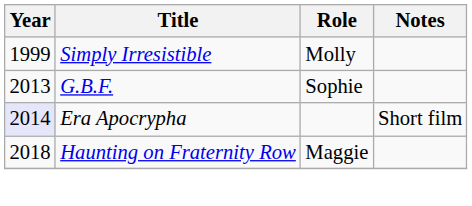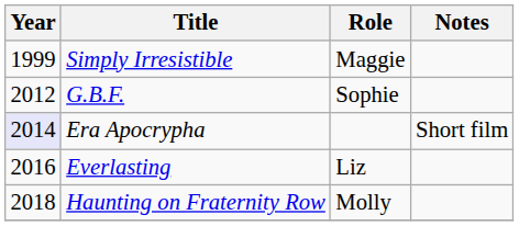 <table class="wikitable sortable">
 <tr>
 <th>Year</th>
 <th>Title</th>
 <th>Role</th>
 <th class="unsortable">Notes</th>
 </tr>
 <tr>
 <td>1999</td>
 <td><em><a href='#'>Simply Irresistible</a></em></td>
-<td>Molly</td>
+<td>Maggie</td>
 <td></td>
 </tr>
 <tr>
-<td>2013</td>
+<td>2012</td>
 <td><em><a href='#'>G.B.F.</a></em></td>
 <td>Sophie</td>
 <td></td>
 </tr>
 <tr>
 <td style="background: lavender;">2014</td>
 <td><em>Era Apocrypha</em></td>
 <td></td>
 <td>Short film</td>
 </tr>
 <tr>
+<td>2016</td>
+<td><em><a href='#'>Everlasting</a></em></td>
+<td>Liz</td>
+<td></td>
+</tr>
+<tr>
 <td>2018</td>
 <td><em><a href='#'>Haunting on Fraternity Row</a></em></td>
-<td>Maggie</td>
+<td>Molly</td>
 <td></td>
 </tr>
 <tr>
 </tr>
 </table>
